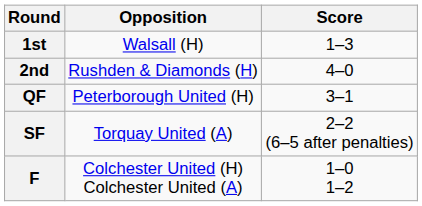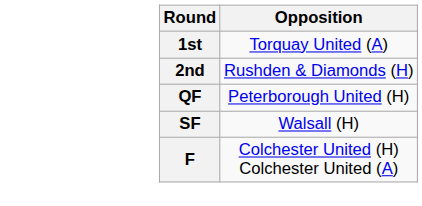 <table class="wikitable plainrowheaders" style="text-align:center;margin-left:1em;float:right">
 <tr>
 <th scope="col" style="width:25px">Round</th>
 <th scope="col">Opposition</th>
-<th scope="col">Score</th>
 </tr>
 <tr>
 <th scope=row style="text-align:center">1st</th>
-<td><a href='#'>Walsall</a> (H)</td>
-<td>1–3</td>
+<td><a href='#'>Torquay United</a> (<a href='#'>A</a>)</td>
 </tr>
 <tr>
 <th scope=row style="text-align:center">2nd</th>
 <td><a href='#'>Rushden & Diamonds</a> (<a href='#'>H</a>)</td>
-<td>4–0</td>
 </tr>
 <tr>
 <th scope=row style="text-align:center">QF</th>
 <td><a href='#'>Peterborough United</a> (H)</td>
-<td>3–1</td>
 </tr>
 <tr>
 <th scope=row style="text-align:center">SF</th>
-<td><a href='#'>Torquay United</a> (<a href='#'>A</a>)</td>
-<td>2–2 <br> (6–5 after penalties)</td>
+<td><a href='#'>Walsall</a> (H)</td>
 </tr>
 <tr>
 <th scope=row style="text-align:center">F</th>
 <td><a href='#'>Colchester United</a> (H)<br>Colchester United (<a href='#'>A</a>)</td>
-<td>1–0<br>1–2</td>
 </tr>
 </table>
